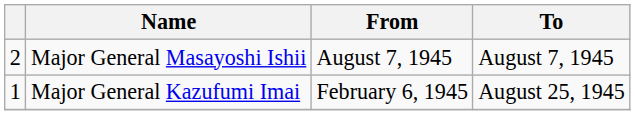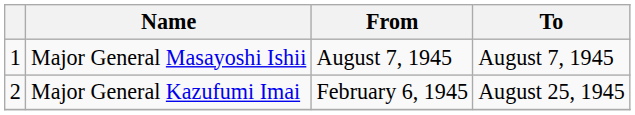 <table class=wikitable>
 <tr>
 <th></th>
 <th>Name</th>
 <th>From</th>
 <th>To</th>
 </tr>
 <tr>
-<td>2</td>
+<td>1</td>
 <td>Major General <a href='#'>Masayoshi Ishii</a></td>
 <td>August 7, 1945</td>
 <td>August 7, 1945</td>
 </tr>
 <tr>
-<td>1</td>
+<td>2</td>
 <td>Major General <a href='#'>Kazufumi Imai</a></td>
 <td>February 6, 1945</td>
 <td>August 25, 1945</td>
 </tr>
 <tr>
 </tr>
 </table>
